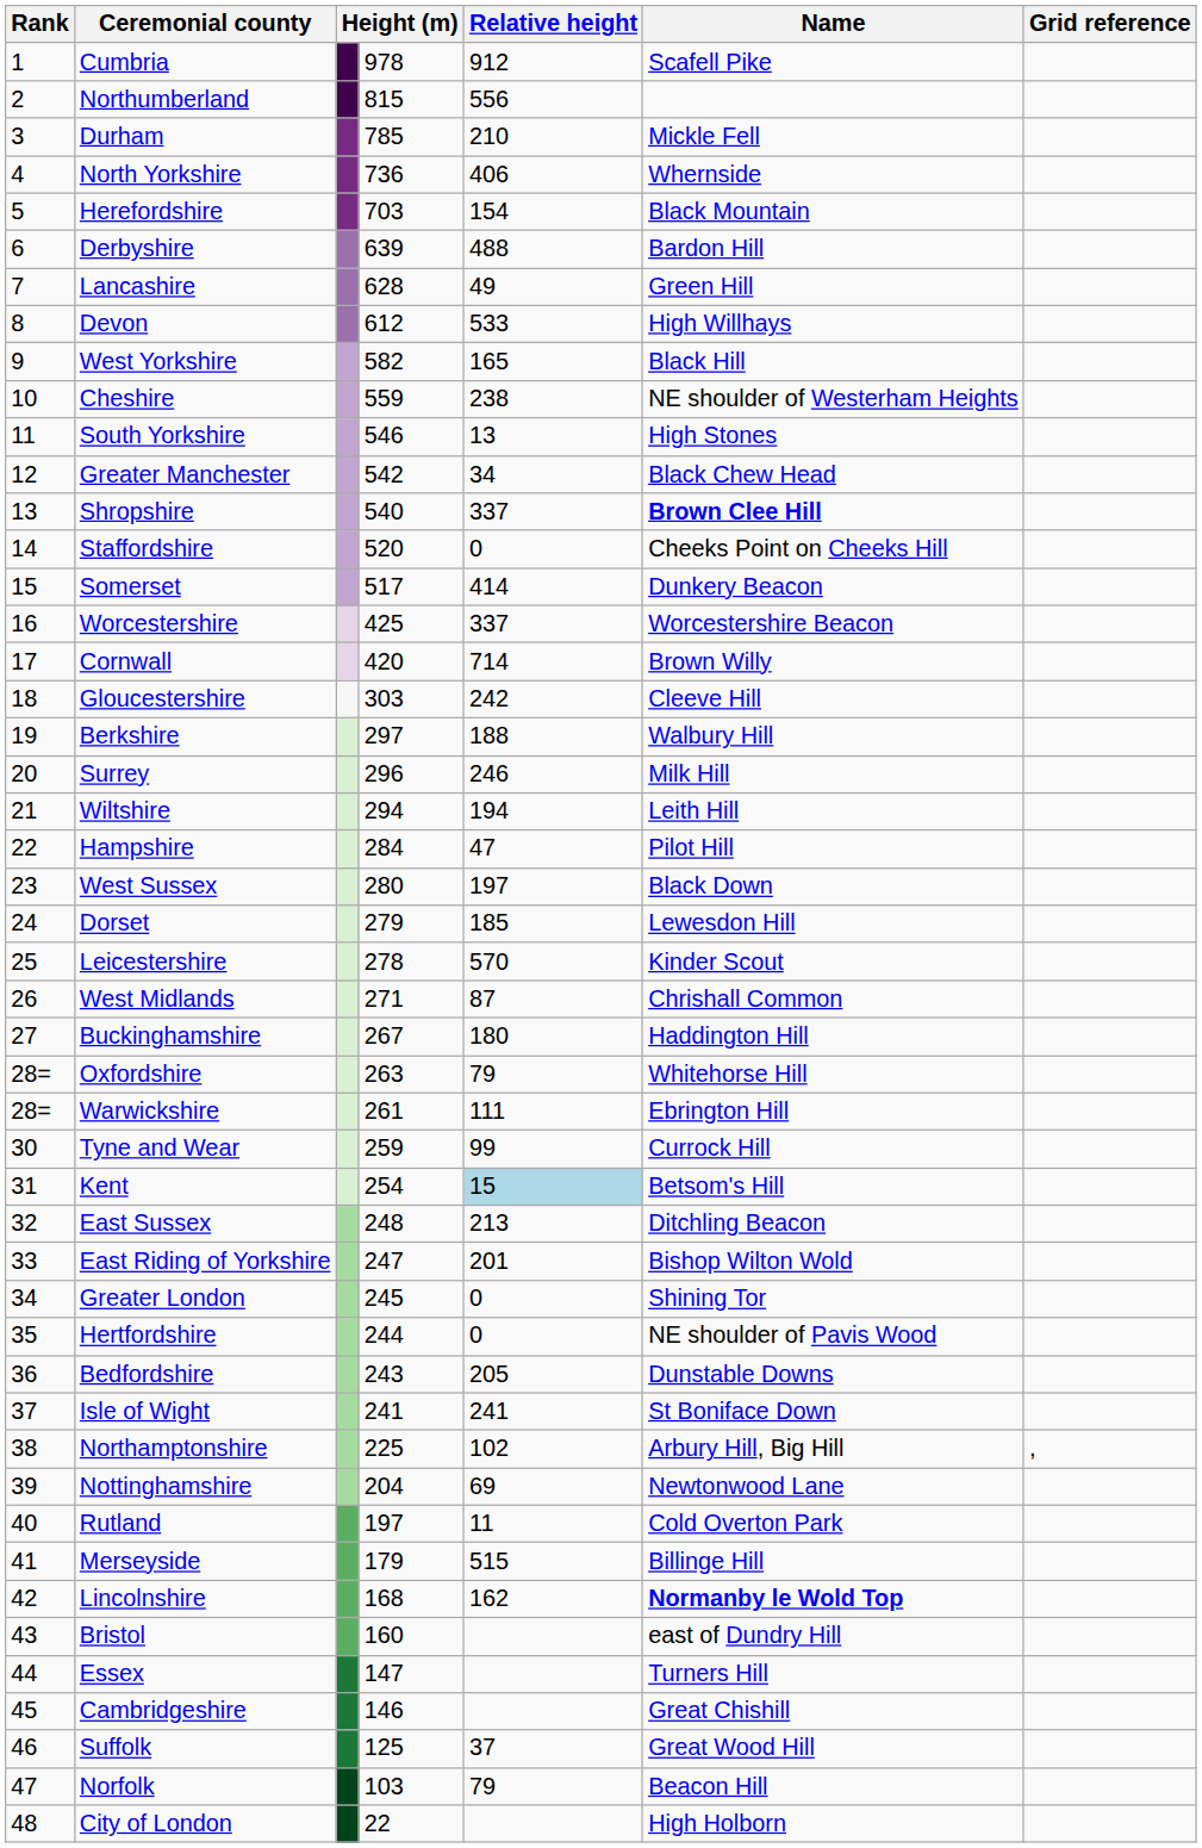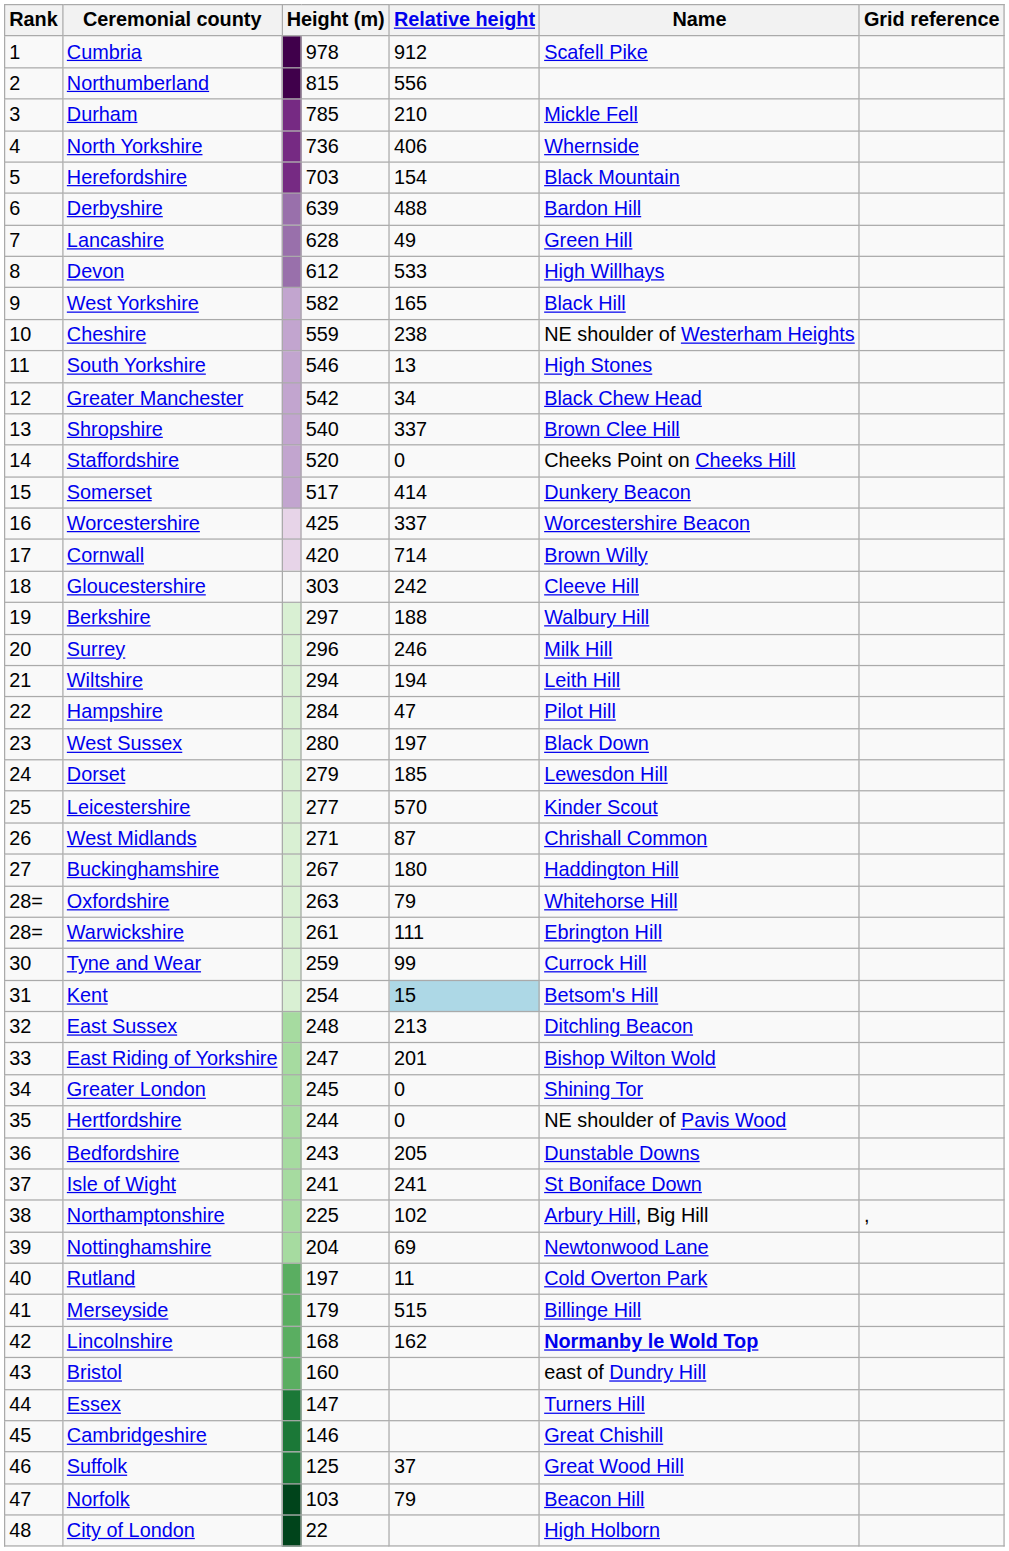 <table class="wikitable sortable">
 <tr>
 <th>Rank</th>
 <th>Ceremonial county</th>
 <th colspan=2>Height (m)</th>
 <th><a href='#'>Relative height</a></th>
 <th>Name</th>
 <th>Grid reference</th>
 </tr>
 <tr>
 <td>1</td>
 <td><a href='#'>Cumbria</a></td>
 <td style="background-color:#40004b;"></td>
 <td>978</td>
 <td>912</td>
 <td><a href='#'>Scafell Pike</a></td>
 <td></td>
 </tr>
 <tr>
 <td>2</td>
 <td><a href='#'>Northumberland</a></td>
 <td style="background-color:#40004b;"></td>
 <td>815</td>
 <td>556</td>
 <td></td>
 <td></td>
 </tr>
 <tr>
 <td>3</td>
 <td><a href='#'>Durham</a></td>
 <td style="background-color:#762a83;"></td>
 <td>785</td>
 <td>210</td>
 <td><a href='#'>Mickle Fell</a></td>
 <td></td>
 </tr>
 <tr>
 <td>4</td>
 <td><a href='#'>North Yorkshire</a></td>
 <td style="background-color:#762a83;"></td>
 <td>736</td>
 <td>406</td>
 <td><a href='#'>Whernside</a></td>
 <td></td>
 </tr>
 <tr>
 <td>5</td>
 <td><a href='#'>Herefordshire</a></td>
 <td style="background-color:#762a83;"></td>
 <td>703</td>
 <td>154</td>
 <td><a href='#'>Black Mountain</a></td>
 <td></td>
 </tr>
 <tr>
 <td>6</td>
 <td><a href='#'>Derbyshire</a></td>
 <td style="background-color:#9970ab;"></td>
 <td>639</td>
 <td>488</td>
 <td><a href='#'>Bardon Hill</a></td>
 <td></td>
 </tr>
 <tr>
 <td>7</td>
 <td><a href='#'>Lancashire</a></td>
 <td style="background-color:#9970ab;"></td>
 <td>628</td>
 <td>49</td>
 <td><a href='#'>Green Hill</a></td>
 <td></td>
 </tr>
 <tr>
 <td>8</td>
 <td><a href='#'>Devon</a></td>
 <td style="background-color:#9970ab;"></td>
 <td>612</td>
 <td>533</td>
 <td><a href='#'>High Willhays</a></td>
 <td></td>
 </tr>
 <tr>
 <td>9</td>
 <td><a href='#'>West Yorkshire</a></td>
 <td style="background-color:#c2a5cf;"></td>
 <td>582</td>
 <td>165</td>
 <td><a href='#'>Black Hill</a></td>
 <td></td>
 </tr>
 <tr>
 <td>10</td>
 <td><a href='#'>Cheshire</a></td>
 <td style="background-color:#c2a5cf;"></td>
 <td>559</td>
 <td>238</td>
 <td>NE shoulder of <a href='#'>Westerham Heights</a></td>
 <td></td>
 </tr>
 <tr>
 <td>11</td>
 <td><a href='#'>South Yorkshire</a></td>
 <td style="background-color:#c2a5cf;"></td>
 <td>546</td>
 <td>13</td>
 <td><a href='#'>High Stones</a></td>
 <td></td>
 </tr>
 <tr>
 <td>12</td>
 <td><a href='#'>Greater Manchester</a></td>
 <td style="background-color:#c2a5cf;"></td>
 <td>542</td>
 <td>34</td>
 <td><a href='#'>Black Chew Head</a></td>
 <td></td>
 </tr>
 <tr>
 <td>13</td>
 <td><a href='#'>Shropshire</a></td>
 <td style="background-color:#c2a5cf;"></td>
 <td>540</td>
 <td>337</td>
-<td><strong><a href='#'>Brown Clee Hill</a></strong></td>
+<td><a href='#'>Brown Clee Hill</a></td>
 <td></td>
 </tr>
 <tr>
 <td>14</td>
 <td><a href='#'>Staffordshire</a></td>
 <td style="background-color:#c2a5cf;"></td>
 <td>520</td>
 <td>0</td>
 <td>Cheeks Point on <a href='#'>Cheeks Hill</a></td>
 <td></td>
 </tr>
 <tr>
 <td>15</td>
 <td><a href='#'>Somerset</a></td>
 <td style="background-color:#c2a5cf;"></td>
 <td>517</td>
 <td>414</td>
 <td><a href='#'>Dunkery Beacon</a></td>
 <td></td>
 </tr>
 <tr>
 <td>16</td>
 <td><a href='#'>Worcestershire</a></td>
 <td style="background-color:#e7d4e8;"></td>
 <td>425</td>
 <td>337</td>
 <td><a href='#'>Worcestershire Beacon</a></td>
 <td></td>
 </tr>
 <tr>
 <td>17</td>
 <td><a href='#'>Cornwall</a></td>
 <td style="background-color:#e7d4e8;"></td>
 <td>420</td>
 <td>714</td>
 <td><a href='#'>Brown Willy</a></td>
 <td></td>
 </tr>
 <tr>
 <td>18</td>
 <td><a href='#'>Gloucestershire</a></td>
 <td style="background-color:#f7f7f7;"></td>
 <td>303</td>
 <td>242</td>
 <td><a href='#'>Cleeve Hill</a></td>
 <td></td>
 </tr>
 <tr>
 <td>19</td>
 <td><a href='#'>Berkshire</a></td>
 <td style="background-color:#d9f0d3;"></td>
 <td>297</td>
 <td>188</td>
 <td><a href='#'>Walbury Hill</a></td>
 <td></td>
 </tr>
 <tr>
 <td>20</td>
 <td><a href='#'>Surrey</a></td>
 <td style="background-color:#d9f0d3;"></td>
 <td>296</td>
 <td>246</td>
 <td><a href='#'>Milk Hill</a></td>
 <td></td>
 </tr>
 <tr>
 <td>21</td>
 <td><a href='#'>Wiltshire</a></td>
 <td style="background-color:#d9f0d3;"></td>
 <td>294</td>
 <td>194</td>
 <td><a href='#'>Leith Hill</a></td>
 <td></td>
 </tr>
 <tr>
 <td>22</td>
 <td><a href='#'>Hampshire</a></td>
 <td style="background-color:#d9f0d3;"></td>
 <td>284</td>
 <td>47</td>
 <td><a href='#'>Pilot Hill</a></td>
 <td></td>
 </tr>
 <tr>
 <td>23</td>
 <td><a href='#'>West Sussex</a></td>
 <td style="background-color:#d9f0d3;"></td>
 <td>280</td>
 <td>197</td>
 <td><a href='#'>Black Down</a></td>
 <td></td>
 </tr>
 <tr>
 <td>24</td>
 <td><a href='#'>Dorset</a></td>
 <td style="background-color:#d9f0d3;"></td>
 <td>279</td>
 <td>185</td>
 <td><a href='#'>Lewesdon Hill</a></td>
 <td></td>
 </tr>
 <tr>
 <td>25</td>
 <td><a href='#'>Leicestershire</a></td>
 <td style="background-color:#d9f0d3;"></td>
-<td>278</td>
+<td>277</td>
 <td>570</td>
 <td><a href='#'>Kinder Scout</a></td>
 <td></td>
 </tr>
 <tr>
 <td>26</td>
 <td><a href='#'>West Midlands</a></td>
 <td style="background-color:#d9f0d3;"></td>
 <td>271</td>
 <td>87</td>
 <td><a href='#'>Chrishall Common</a></td>
 <td></td>
 </tr>
 <tr>
 <td>27</td>
 <td><a href='#'>Buckinghamshire</a></td>
 <td style="background-color:#d9f0d3;"></td>
 <td>267</td>
 <td>180</td>
 <td><a href='#'>Haddington Hill</a></td>
 <td></td>
 </tr>
 <tr>
 <td>28=</td>
 <td><a href='#'>Oxfordshire</a></td>
 <td style="background-color:#d9f0d3;"></td>
 <td>263</td>
 <td>79</td>
 <td><a href='#'>Whitehorse Hill</a></td>
 <td></td>
 </tr>
 <tr>
 <td>28=</td>
 <td><a href='#'>Warwickshire</a></td>
 <td style="background-color:#d9f0d3;"></td>
 <td>261</td>
 <td>111</td>
 <td><a href='#'>Ebrington Hill</a></td>
 <td></td>
 </tr>
 <tr>
 <td>30</td>
 <td><a href='#'>Tyne and Wear</a></td>
 <td style="background-color:#d9f0d3;"></td>
 <td>259</td>
 <td>99</td>
 <td><a href='#'>Currock Hill</a></td>
 <td></td>
 </tr>
 <tr>
 <td>31</td>
 <td><a href='#'>Kent</a></td>
 <td style="background-color:#d9f0d3;"></td>
 <td>254</td>
 <td style="background: lightblue;">15</td>
 <td><a href='#'>Betsom's Hill</a></td>
 <td></td>
 </tr>
 <tr>
 <td>32</td>
 <td><a href='#'>East Sussex</a></td>
 <td style="background-color:#a6dba0;"></td>
 <td>248</td>
 <td>213</td>
 <td><a href='#'>Ditchling Beacon</a></td>
 <td></td>
 </tr>
 <tr>
 <td>33</td>
 <td><a href='#'>East Riding of Yorkshire</a></td>
 <td style="background-color:#a6dba0;"></td>
 <td>247</td>
 <td>201</td>
 <td><a href='#'>Bishop Wilton Wold</a></td>
 <td></td>
 </tr>
 <tr>
 <td>34</td>
 <td><a href='#'>Greater London</a></td>
 <td style="background-color:#a6dba0;"></td>
 <td>245</td>
 <td>0</td>
 <td><a href='#'>Shining Tor</a></td>
 <td></td>
 </tr>
 <tr>
 <td>35</td>
 <td><a href='#'>Hertfordshire</a></td>
 <td style="background-color:#a6dba0;"></td>
 <td>244</td>
 <td>0</td>
 <td>NE shoulder of <a href='#'>Pavis Wood</a></td>
 <td></td>
 </tr>
 <tr>
 <td>36</td>
 <td><a href='#'>Bedfordshire</a></td>
 <td style="background-color:#a6dba0;"></td>
 <td>243</td>
 <td>205</td>
 <td><a href='#'>Dunstable Downs</a></td>
 <td></td>
 </tr>
 <tr>
 <td>37</td>
 <td><a href='#'>Isle of Wight</a></td>
 <td style="background-color:#a6dba0;"></td>
 <td>241</td>
 <td>241</td>
 <td><a href='#'>St Boniface Down</a></td>
 <td></td>
 </tr>
 <tr>
 <td>38</td>
 <td><a href='#'>Northamptonshire</a></td>
 <td style="background-color:#a6dba0;"></td>
 <td>225</td>
 <td>102</td>
 <td><a href='#'>Arbury Hill</a>, Big Hill</td>
 <td>, </td>
 </tr>
 <tr>
 <td>39</td>
 <td><a href='#'>Nottinghamshire</a></td>
 <td style="background-color:#a6dba0;"></td>
 <td>204</td>
 <td>69</td>
 <td><a href='#'>Newtonwood Lane</a></td>
 <td></td>
 </tr>
 <tr>
 <td>40</td>
 <td><a href='#'>Rutland</a></td>
 <td style="background-color:#5aae61;"></td>
 <td>197</td>
 <td>11</td>
 <td><a href='#'>Cold Overton Park</a></td>
 <td></td>
 </tr>
 <tr>
 <td>41</td>
 <td><a href='#'>Merseyside</a></td>
 <td style="background-color:#5aae61;"></td>
 <td>179</td>
 <td>515</td>
 <td><a href='#'>Billinge Hill</a></td>
 <td></td>
 </tr>
 <tr>
 <td>42</td>
 <td><a href='#'>Lincolnshire</a></td>
 <td style="background-color:#5aae61;"></td>
 <td>168</td>
 <td>162</td>
 <td><strong><a href='#'>Normanby le Wold Top</a></strong></td>
 <td></td>
 </tr>
 <tr>
 <td>43</td>
 <td><a href='#'>Bristol</a></td>
 <td style="background-color:#5aae61;"></td>
 <td>160</td>
 <td></td>
 <td>east of <a href='#'>Dundry Hill</a></td>
 <td></td>
 </tr>
 <tr>
 <td>44</td>
 <td><a href='#'>Essex</a></td>
 <td style="background-color:#1b7837;"></td>
 <td>147</td>
 <td></td>
 <td><a href='#'>Turners Hill</a></td>
 <td></td>
 </tr>
 <tr>
 <td>45</td>
 <td><a href='#'>Cambridgeshire</a></td>
 <td style="background-color:#1b7837;"></td>
 <td>146</td>
 <td></td>
 <td><a href='#'>Great Chishill</a></td>
 <td></td>
 </tr>
 <tr>
 <td>46</td>
 <td><a href='#'>Suffolk</a></td>
 <td style="background-color:#1b7837;"></td>
 <td>125</td>
 <td>37</td>
 <td><a href='#'>Great Wood Hill</a></td>
 <td></td>
 </tr>
 <tr>
 <td>47</td>
 <td><a href='#'>Norfolk</a></td>
 <td style="background-color:#00441b;"></td>
 <td>103</td>
 <td>79</td>
 <td><a href='#'>Beacon Hill</a></td>
 <td></td>
 </tr>
 <tr>
 <td>48</td>
 <td><a href='#'>City of London</a></td>
 <td style="background-color:#00441b;"></td>
 <td>22</td>
 <td></td>
 <td><a href='#'>High Holborn</a></td>
 <td></td>
 </tr>
 </table>
